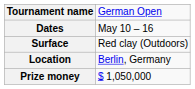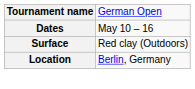 <table class="wikitable">
 <tr>
 <th>Tournament name</th>
 <td><a href='#'>German Open</a></td>
 </tr>
 <tr>
 <th>Dates</th>
 <td>May 10 – 16</td>
 </tr>
 <tr>
 <th>Surface</th>
 <td>Red clay (Outdoors)</td>
 </tr>
 <tr>
 <th>Location</th>
 <td><a href='#'>Berlin</a>, Germany</td>
 </tr>
-<tr>
-<th>Prize money</th>
-<td><a href='#'>$</a> 1,050,000</td>
-</tr>
 </table>
